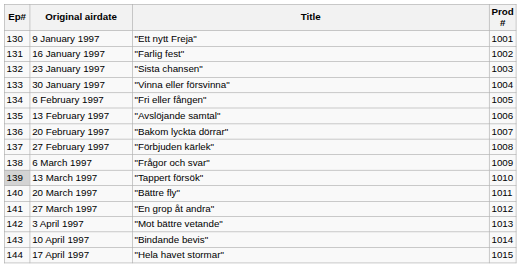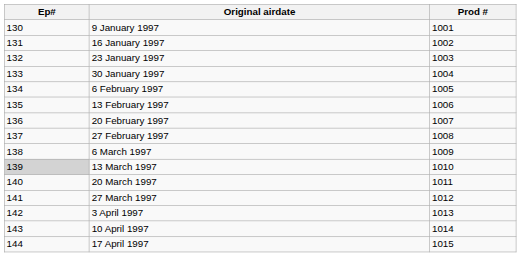 <table class="wikitable" width=95%>
 <tr>
 <th width=5%>Ep#</th>
 <th width=20%>Original airdate</th>
-<th>Title</th>
 <th width=5%>Prod #</th>
 </tr>
 <tr>
 <td>130</td>
 <td>9 January 1997</td>
-<td>"Ett nytt Freja"</td>
 <td>1001</td>
 </tr>
 <tr>
 <td>131</td>
 <td>16 January 1997</td>
-<td>"Farlig fest"</td>
 <td>1002</td>
 </tr>
 <tr>
 <td>132</td>
 <td>23 January 1997</td>
-<td>"Sista chansen"</td>
 <td>1003</td>
 </tr>
 <tr>
 <td>133</td>
 <td>30 January 1997</td>
-<td>"Vinna eller försvinna"</td>
 <td>1004</td>
 </tr>
 <tr>
 <td>134</td>
 <td>6 February 1997</td>
-<td>"Fri eller fången"</td>
 <td>1005</td>
 </tr>
 <tr>
 <td>135</td>
 <td>13 February 1997</td>
-<td>"Avslöjande samtal"</td>
 <td>1006</td>
 </tr>
 <tr>
 <td>136</td>
 <td>20 February 1997</td>
-<td>"Bakom lyckta dörrar"</td>
 <td>1007</td>
 </tr>
 <tr>
 <td>137</td>
 <td>27 February 1997</td>
-<td>"Förbjuden kärlek"</td>
 <td>1008</td>
 </tr>
 <tr>
 <td>138</td>
 <td>6 March 1997</td>
-<td>"Frågor och svar"</td>
 <td>1009</td>
 </tr>
 <tr>
 <td style="background: lightgrey;">139</td>
 <td>13 March 1997</td>
-<td>"Tappert försök"</td>
 <td>1010</td>
 </tr>
 <tr>
 <td>140</td>
 <td>20 March 1997</td>
-<td>"Bättre fly"</td>
 <td>1011</td>
 </tr>
 <tr>
 <td>141</td>
 <td>27 March 1997</td>
-<td>"En grop åt andra"</td>
 <td>1012</td>
 </tr>
 <tr>
 <td>142</td>
 <td>3 April 1997</td>
-<td>"Mot bättre vetande"</td>
 <td>1013</td>
 </tr>
 <tr>
 <td>143</td>
 <td>10 April 1997</td>
-<td>"Bindande bevis"</td>
 <td>1014</td>
 </tr>
 <tr>
 <td>144</td>
 <td>17 April 1997</td>
-<td>"Hela havet stormar"</td>
 <td>1015</td>
 </tr>
 </table>
